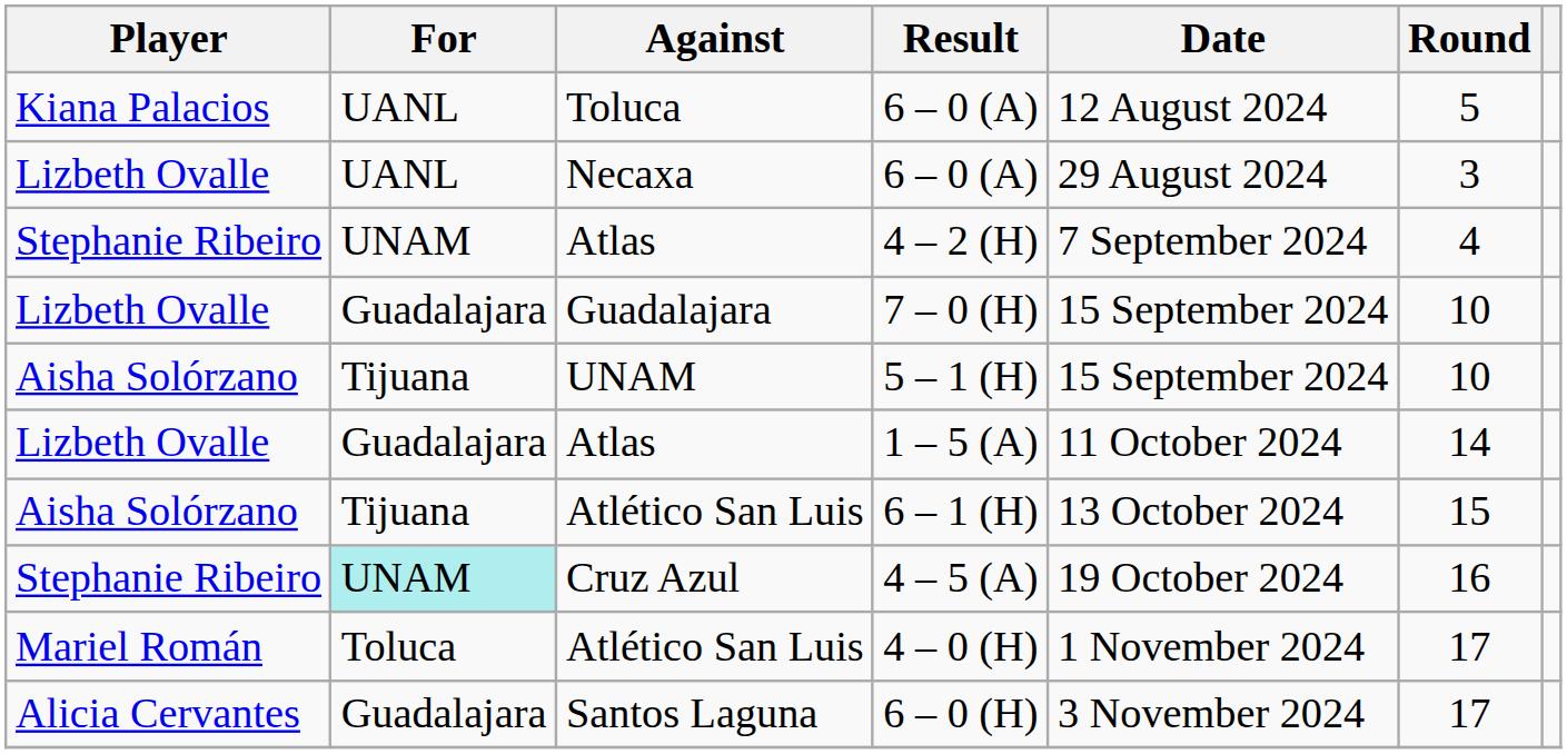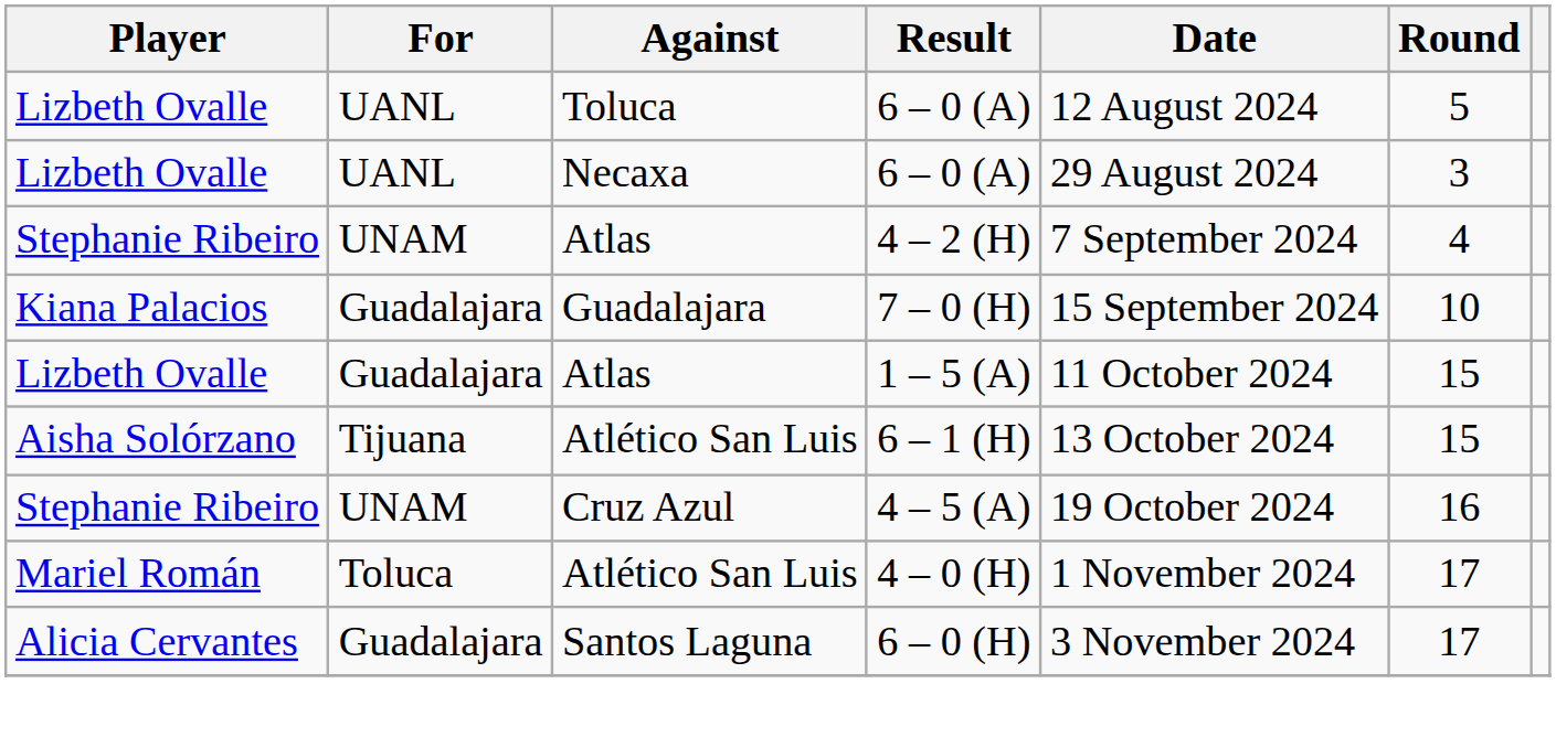 <table class="wikitable sortable">
 <tr>
 <th>Player</th>
 <th>For</th>
 <th>Against</th>
 <th>Result</th>
 <th>Date</th>
 <th>Round</th>
 <th></th>
 </tr>
 <tr>
-<td> <a href='#'>Kiana Palacios</a></td>
+<td> <a href='#'>Lizbeth Ovalle</a></td>
 <td>UANL</td>
 <td>Toluca</td>
 <td align=center>6 – 0 (A)</td>
 <td>12 August 2024</td>
 <td align=center>5</td>
 <td></td>
 </tr>
 <tr>
 <td> <a href='#'>Lizbeth Ovalle</a></td>
 <td>UANL</td>
 <td>Necaxa</td>
 <td align=center>6 – 0 (A)</td>
 <td>29 August 2024</td>
 <td align=center>3</td>
 <td></td>
 </tr>
 <tr>
 <td> <a href='#'>Stephanie Ribeiro</a></td>
 <td>UNAM</td>
 <td>Atlas</td>
 <td align=center>4 – 2 (H)</td>
 <td>7 September 2024</td>
 <td align=center>4</td>
 <td></td>
 </tr>
 <tr>
-<td> <a href='#'>Lizbeth Ovalle</a></td>
+<td> <a href='#'>Kiana Palacios</a></td>
 <td>Guadalajara</td>
 <td>Guadalajara</td>
 <td align=center>7 – 0 (H)</td>
-<td>15 September 2024</td>
-<td align=center>10</td>
-<td></td>
-</tr>
-<tr>
-<td> <a href='#'>Aisha Solórzano</a></td>
-<td>Tijuana</td>
-<td>UNAM</td>
-<td align=center>5 – 1 (H)</td>
 <td>15 September 2024</td>
 <td align=center>10</td>
 <td></td>
 </tr>
 <tr>
 <td> <a href='#'>Lizbeth Ovalle</a></td>
 <td>Guadalajara</td>
 <td>Atlas</td>
 <td align=center>1 – 5 (A)</td>
 <td>11 October 2024</td>
-<td align=center>14</td>
+<td align=center>15</td>
 <td></td>
 </tr>
 <tr>
 <td> <a href='#'>Aisha Solórzano</a></td>
 <td>Tijuana</td>
 <td>Atlético San Luis</td>
 <td align=center>6 – 1 (H)</td>
 <td>13 October 2024</td>
 <td align=center>15</td>
 <td></td>
 </tr>
 <tr>
 <td> <a href='#'>Stephanie Ribeiro</a></td>
-<td style="background: paleturquoise;">UNAM</td>
+<td>UNAM</td>
 <td>Cruz Azul</td>
 <td align=center>4 – 5 (A)</td>
 <td>19 October 2024</td>
 <td align=center>16</td>
 <td align=center></td>
 </tr>
 <tr>
 <td> <a href='#'>Mariel Román</a></td>
 <td>Toluca</td>
 <td>Atlético San Luis</td>
 <td align=center>4 – 0 (H)</td>
 <td>1 November 2024</td>
 <td align=center>17</td>
 <td align=center></td>
 </tr>
 <tr>
 <td> <a href='#'>Alicia Cervantes</a></td>
 <td>Guadalajara</td>
 <td>Santos Laguna</td>
 <td align=center>6 – 0 (H)</td>
 <td>3 November 2024</td>
 <td align=center>17</td>
 <td></td>
 </tr>
 <tr>
 </tr>
 </table>
